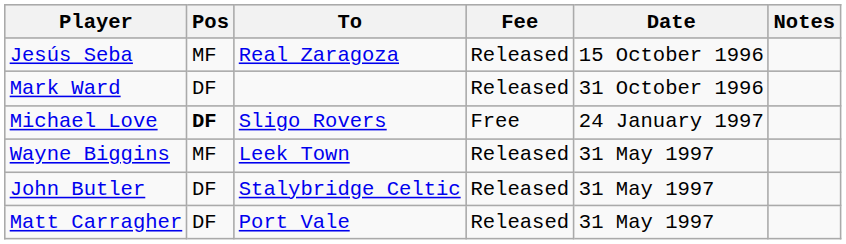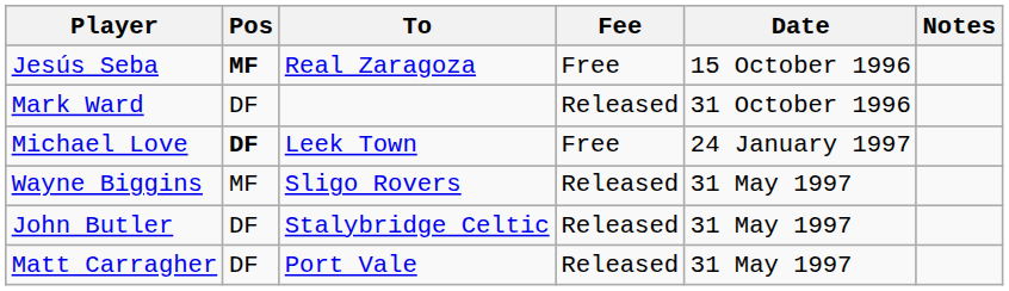 <table class="wikitable">
 <tr>
 <th>Player</th>
 <th>Pos</th>
 <th>To</th>
 <th>Fee</th>
 <th>Date</th>
 <th>Notes</th>
 </tr>
 <tr>
 <td><a href='#'>Jesús Seba</a></td>
-<td>MF</td>
+<td><strong>MF</strong></td>
 <td><a href='#'>Real Zaragoza</a></td>
-<td>Released</td>
+<td>Free</td>
 <td>15 October 1996</td>
 <td></td>
 </tr>
 <tr>
 <td><a href='#'>Mark Ward</a></td>
 <td>DF</td>
 <td></td>
 <td>Released</td>
 <td>31 October 1996</td>
 <td></td>
 </tr>
 <tr>
 <td><a href='#'>Michael Love</a></td>
 <td><strong>DF</strong></td>
-<td><a href='#'>Sligo Rovers</a></td>
+<td><a href='#'>Leek Town</a></td>
 <td>Free</td>
 <td>24 January 1997</td>
 <td></td>
 </tr>
 <tr>
 <td><a href='#'>Wayne Biggins</a></td>
 <td>MF</td>
-<td><a href='#'>Leek Town</a></td>
+<td><a href='#'>Sligo Rovers</a></td>
 <td>Released</td>
 <td>31 May 1997</td>
 <td></td>
 </tr>
 <tr>
 <td><a href='#'>John Butler</a></td>
 <td>DF</td>
 <td><a href='#'>Stalybridge Celtic</a></td>
 <td>Released</td>
 <td>31 May 1997</td>
 <td></td>
 </tr>
 <tr>
 <td><a href='#'>Matt Carragher</a></td>
 <td>DF</td>
 <td><a href='#'>Port Vale</a></td>
 <td>Released</td>
 <td>31 May 1997</td>
 <td></td>
 </tr>
 </table>
